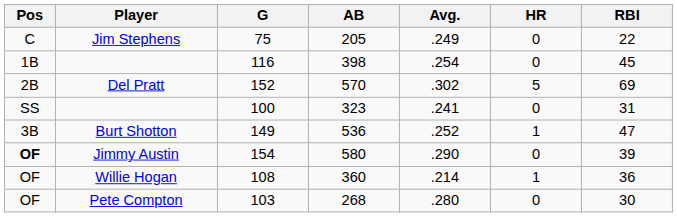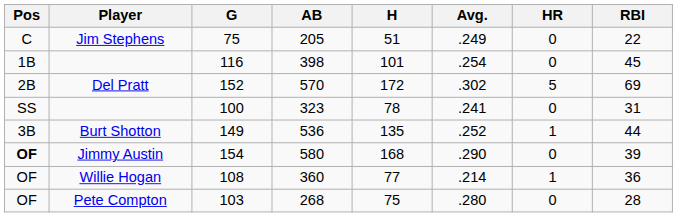 <table class="wikitable sortable">
 <tr>
 <th bgcolor="#DDDDFF" width="5%">Pos</th>
 <th bgcolor="#DDDDFF" width="16%">Player</th>
 <th bgcolor="#DDDDFF" width="9%">G</th>
 <th bgcolor="#DDDDFF" width="9%">AB</th>
+<th bgcolor="#DDDDFF" width="9%">H</th>
 <th bgcolor="#DDDDFF" width="9%">Avg.</th>
 <th bgcolor="#DDDDFF" width="9%">HR</th>
 <th bgcolor="#DDDDFF" width="9%">RBI</th>
 </tr>
 <tr align="center">
 <td>C</td>
 <td><a href='#'>Jim Stephens</a></td>
 <td>75</td>
 <td>205</td>
+<td>51</td>
 <td>.249</td>
 <td>0</td>
 <td>22</td>
 </tr>
 <tr align=center>
 <td>1B</td>
 <td></td>
 <td>116</td>
 <td>398</td>
+<td>101</td>
 <td>.254</td>
 <td>0</td>
 <td>45</td>
 </tr>
 <tr align="center">
 <td>2B</td>
 <td><a href='#'>Del Pratt</a></td>
 <td>152</td>
 <td>570</td>
+<td>172</td>
 <td>.302</td>
 <td>5</td>
 <td>69</td>
 </tr>
 <tr align=center>
 <td>SS</td>
 <td></td>
 <td>100</td>
 <td>323</td>
+<td>78</td>
 <td>.241</td>
 <td>0</td>
 <td>31</td>
 </tr>
 <tr align="center">
 <td>3B</td>
 <td><a href='#'>Burt Shotton</a></td>
 <td>149</td>
 <td>536</td>
+<td>135</td>
 <td>.252</td>
 <td>1</td>
-<td>47</td>
+<td>44</td>
 </tr>
 <tr align=center>
 <td><strong>OF</strong></td>
 <td><a href='#'>Jimmy Austin</a></td>
 <td>154</td>
 <td>580</td>
+<td>168</td>
 <td>.290</td>
 <td>0</td>
 <td>39</td>
 </tr>
 <tr align=center>
 <td>OF</td>
 <td><a href='#'>Willie Hogan</a></td>
 <td>108</td>
 <td>360</td>
+<td>77</td>
 <td>.214</td>
 <td>1</td>
 <td>36</td>
 </tr>
 <tr align=center>
 <td>OF</td>
 <td><a href='#'>Pete Compton</a></td>
 <td>103</td>
 <td>268</td>
+<td>75</td>
 <td>.280</td>
 <td>0</td>
-<td>30</td>
+<td>28</td>
 </tr>
 </table>
